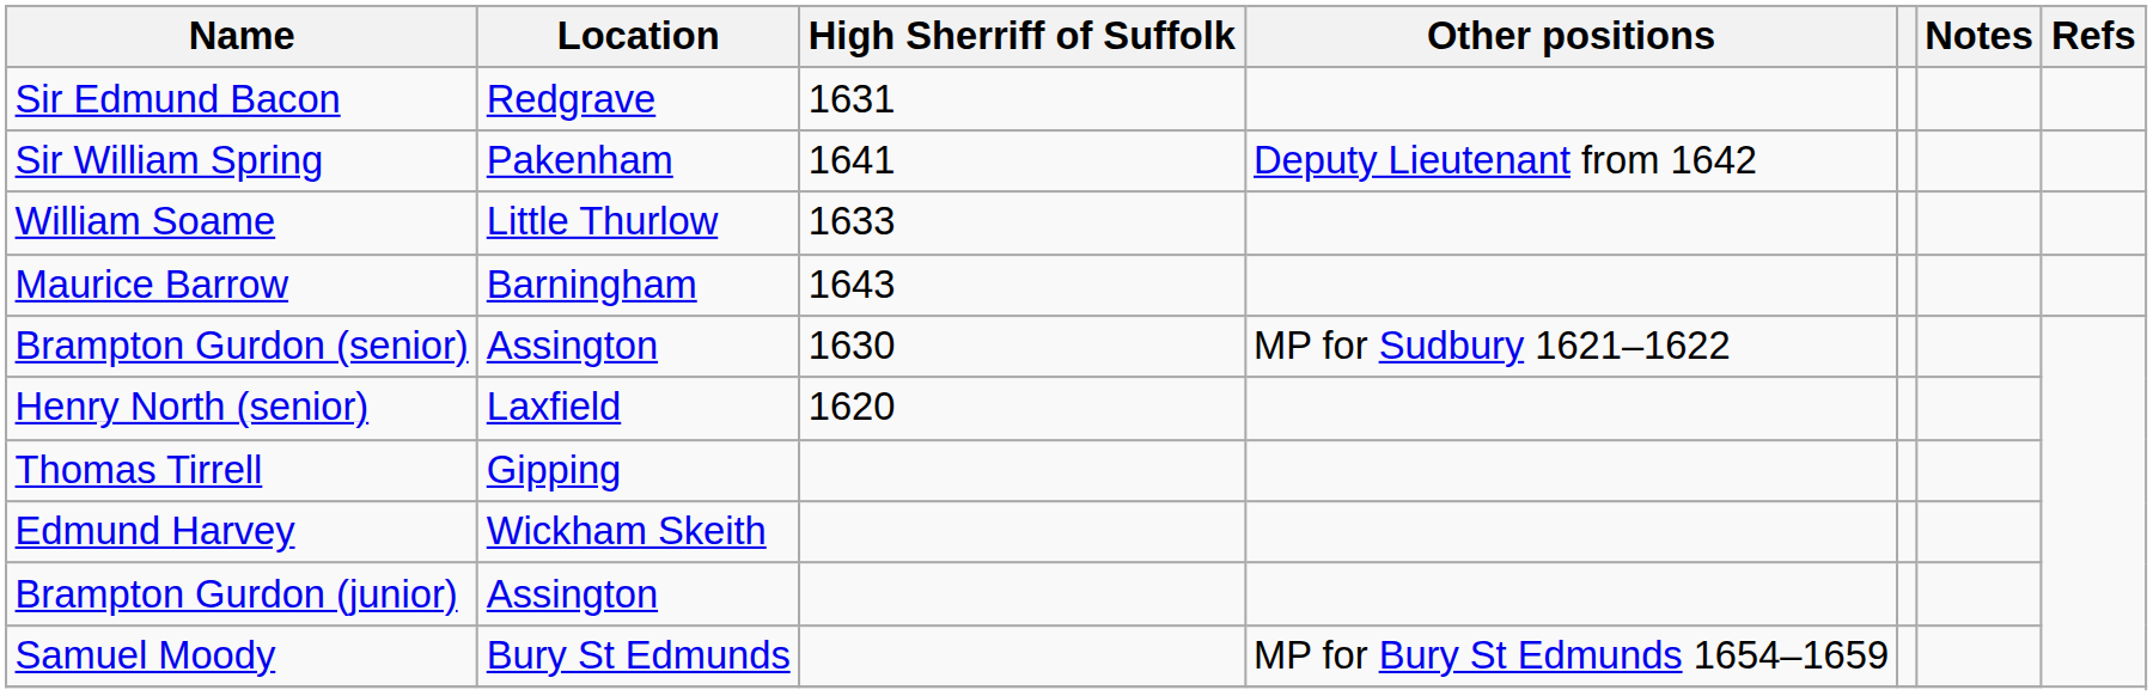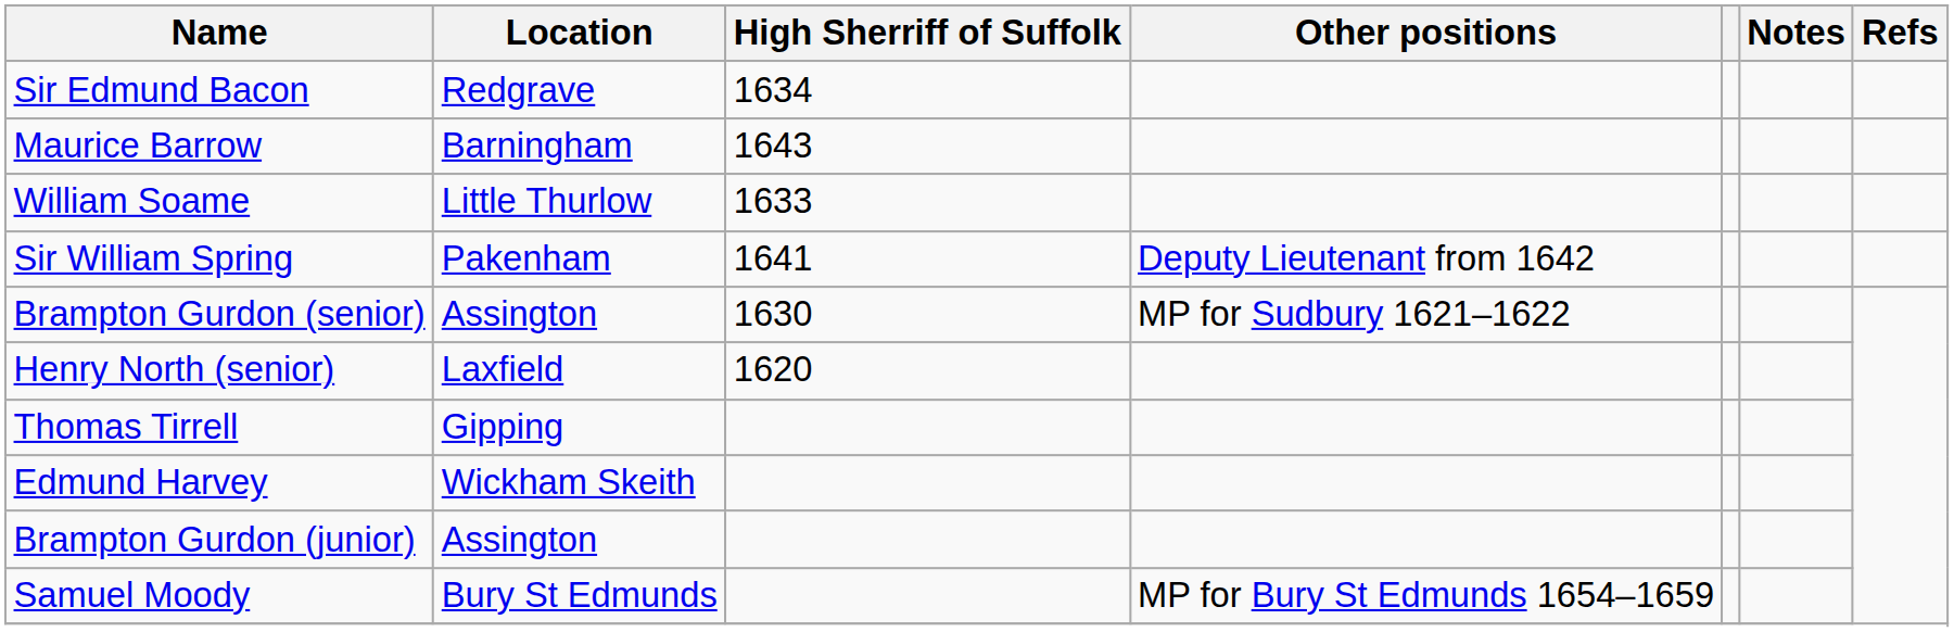 <table class="wikitable sortable">
 <tr>
 <th>Name</th>
 <th>Location</th>
 <th>High Sherriff of Suffolk</th>
 <th>Other positions</th>
 <th></th>
 <th>Notes</th>
 <th class="unsortable">Refs</th>
 </tr>
 <tr>
 <td><a href='#'>Sir Edmund Bacon</a></td>
 <td><a href='#'>Redgrave</a></td>
-<td>1631</td>
+<td>1634</td>
 <td></td>
 <td></td>
 <td></td>
 </tr>
 <tr>
-<td><a href='#'>Sir William Spring</a></td>
-<td><a href='#'>Pakenham</a></td>
-<td>1641</td>
-<td><a href='#'>Deputy Lieutenant</a> from 1642</td>
+<td><a href='#'>Maurice Barrow</a></td>
+<td><a href='#'>Barningham</a></td>
+<td>1643</td>
+<td></td>
 <td></td>
 <td></td>
 <td></td>
 </tr>
 <tr>
 <td><a href='#'>William Soame</a></td>
 <td><a href='#'>Little Thurlow</a></td>
 <td>1633</td>
 <td></td>
 <td></td>
 <td></td>
 </tr>
 <tr>
-<td><a href='#'>Maurice Barrow</a></td>
-<td><a href='#'>Barningham</a></td>
-<td>1643</td>
-<td></td>
+<td><a href='#'>Sir William Spring</a></td>
+<td><a href='#'>Pakenham</a></td>
+<td>1641</td>
+<td><a href='#'>Deputy Lieutenant</a> from 1642</td>
 <td></td>
 <td></td>
 <td></td>
 </tr>
 <tr>
 <td><a href='#'>Brampton Gurdon (senior)</a></td>
 <td><a href='#'>Assington</a></td>
 <td>1630</td>
 <td>MP for <a href='#'>Sudbury</a> 1621–1622</td>
 <td></td>
 <td></td>
 </tr>
 <tr>
 <td><a href='#'>Henry North (senior)</a></td>
 <td><a href='#'>Laxfield</a></td>
 <td>1620</td>
 <td></td>
 <td></td>
 <td></td>
 </tr>
 <tr>
 <td><a href='#'>Thomas Tirrell</a></td>
 <td><a href='#'>Gipping</a></td>
 <td></td>
 <td></td>
 <td></td>
 <td></td>
 </tr>
 <tr>
 <td><a href='#'>Edmund Harvey</a></td>
 <td><a href='#'>Wickham Skeith</a></td>
 <td></td>
 <td></td>
 <td></td>
 <td></td>
 </tr>
 <tr>
 <td><a href='#'>Brampton Gurdon (junior)</a></td>
 <td><a href='#'>Assington</a></td>
 <td></td>
 <td></td>
 <td></td>
 <td></td>
 </tr>
 <tr>
 <td><a href='#'>Samuel Moody</a></td>
 <td><a href='#'>Bury St Edmunds</a></td>
 <td></td>
 <td>MP for <a href='#'>Bury St Edmunds</a> 1654–1659</td>
 <td></td>
 <td></td>
 </tr>
 <tr>
 </tr>
 </table>
